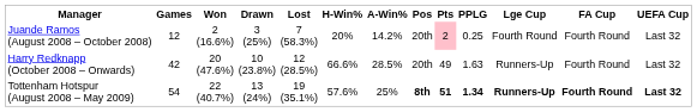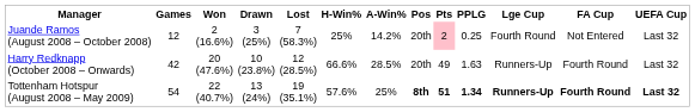 <table cellspacing="0" cellpadding="3" style="border:1px solid #AAAAAA;font-size:90%">
 <tr span="background:#191970; color:white;">
 <th>Manager</th>
 <th>Games</th>
 <th>Won</th>
 <th>Drawn</th>
 <th>Lost</th>
 <th>H-Win%</th>
 <th>A-Win%</th>
 <th>Pos</th>
 <th>Pts</th>
 <th>PPLG</th>
 <th>Lge Cup</th>
 <th>FA Cup</th>
 <th>UEFA Cup</th>
 </tr>
 <tr>
 <td> <a href='#'>Juande Ramos</a> <br> (August 2008 – October 2008)</td>
 <td align="center">12</td>
 <td align="center">2 <br> (16.6%)</td>
 <td align="center">3 <br> (25%)</td>
 <td align="center">7 <br> (58.3%)</td>
-<td align="center">20%</td>
+<td align="center">25%</td>
 <td align="center">14.2%</td>
 <td align="center">20th</td>
 <td align="center" style="background: pink;">2</td>
 <td align="center">0.25</td>
 <td align="center">Fourth Round</td>
-<td align="center">Fourth Round</td>
+<td align="center">Not Entered</td>
 <td align="center">Last 32</td>
 </tr>
 <tr>
 <td> <a href='#'>Harry Redknapp</a> <br> (October 2008 – Onwards)</td>
 <td align="center">42</td>
 <td align="center">20 <br> (47.6%)</td>
 <td align="center">10 <br> (23.8%)</td>
 <td align="center">12 <br> (28.5%)</td>
 <td align="center">66.6%</td>
 <td align="center">28.5%</td>
 <td align="center">20th</td>
 <td align="center">49</td>
 <td align="center">1.63</td>
 <td align="center">Runners-Up</td>
 <td align="center">Fourth Round</td>
 <td align="center">Last 32</td>
 </tr>
 <tr>
 <td> Tottenham Hotspur <br> (August 2008 – May 2009)</td>
 <td align="center">54</td>
 <td align="center">22 <br> (40.7%)</td>
 <td align="center">13 <br> (24%)</td>
 <td align="center">19 <br> (35.1%)</td>
 <td align="center">57.6%</td>
 <td align="center">25%</td>
 <td align="center"><strong>8th</strong></td>
 <td align="center"><strong>51</strong></td>
 <td align="center"><strong>1.34</strong></td>
 <td align="center"><strong>Runners-Up</strong></td>
 <td align="center"><strong>Fourth Round</strong></td>
 <td align="center"><strong>Last 32</strong></td>
 </tr>
 </table>
